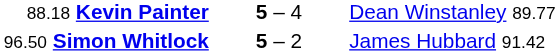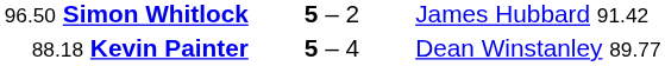 <table style="text-align:center">
 <tr>
 <th width=223></th>
 <th width=100></th>
 <th width=223></th>
 </tr>
 <tr>
+<td align=right><small><span>96.50</span></small> <strong><a href='#'>Simon Whitlock</a></strong> </td>
+<td><strong>5</strong> – 2</td>
+<td align=left> <a href='#'>James Hubbard</a> <small><span>91.42</span></small></td>
+</tr>
+<tr>
 <td align=right><small><span>88.18</span></small> <strong><a href='#'>Kevin Painter</a></strong> </td>
 <td><strong>5</strong> – 4</td>
 <td align=left> <a href='#'>Dean Winstanley</a> <small><span>89.77</span></small></td>
 </tr>
-<tr>
-<td align=right><small><span>96.50</span></small> <strong><a href='#'>Simon Whitlock</a></strong> </td>
-<td><strong>5</strong> – 2</td>
-<td align=left> <a href='#'>James Hubbard</a> <small><span>91.42</span></small></td>
-</tr>
 </table>
